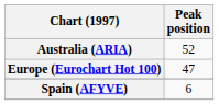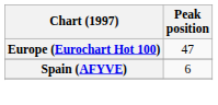 <table class="wikitable sortable plainrowheaders" style="text-align:center;">
 <tr>
 <th scope="col">Chart (1997)</th>
 <th scope="col">Peak<br>position</th>
-</tr>
-<tr>
-<th scope="row">Australia (<a href='#'>ARIA</a>)</th>
-<td>52</td>
 </tr>
 <tr>
 <th scope="row">Europe (<a href='#'>Eurochart Hot 100</a>)</th>
 <td>47</td>
 </tr>
 <tr>
 </tr>
 <tr>
 </tr>
 <tr>
 </tr>
 <tr>
 <th scope="row">Spain (<a href='#'>AFYVE</a>)</th>
 <td align="center">6</td>
 </tr>
 <tr>
 </tr>
 <tr>
 </tr>
 <tr>
 </tr>
 </table>
